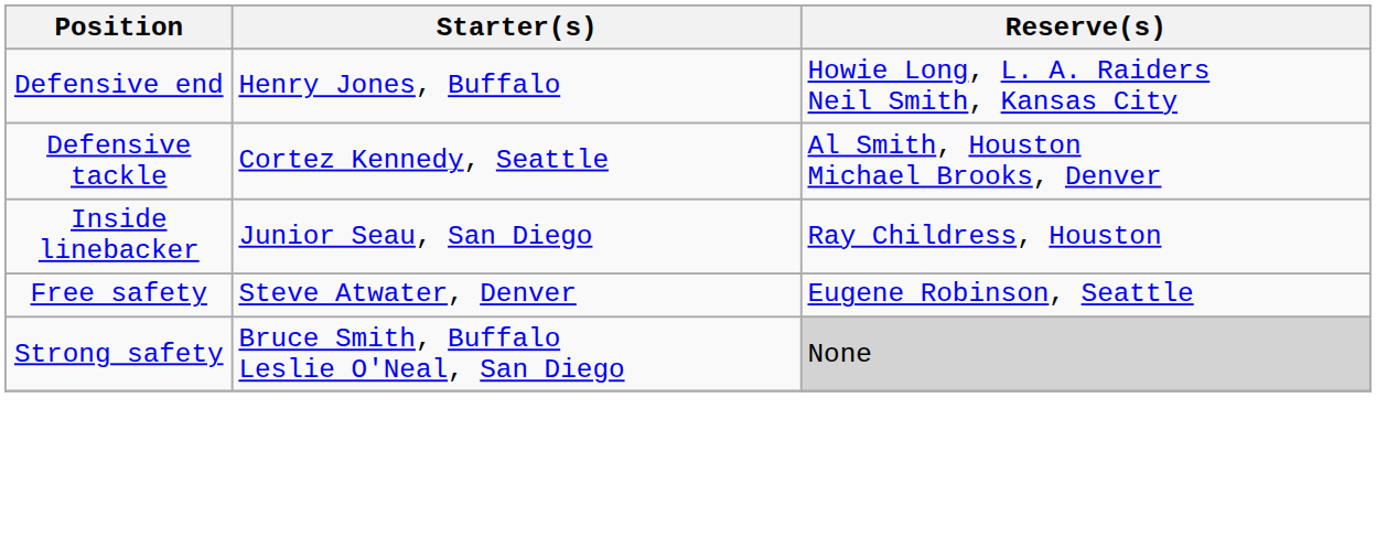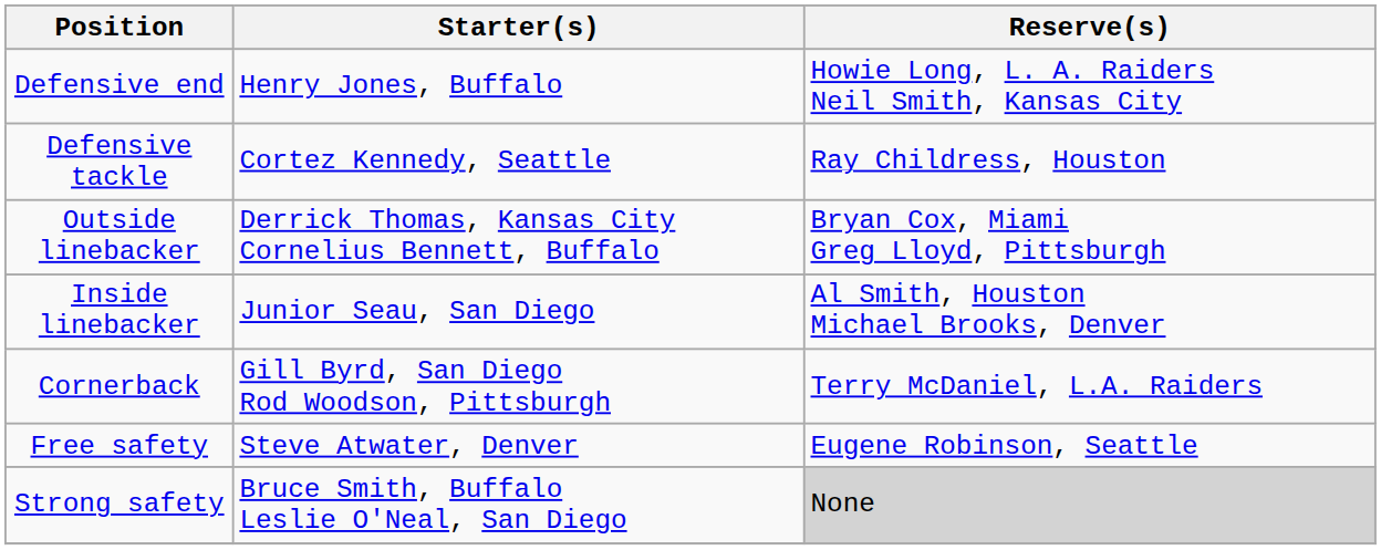 <table class="wikitable" width=75%>
 <tr>
 <th width=10%>Position</th>
 <th width=30%>Starter(s)</th>
 <th width=30%>Reserve(s)</th>
 </tr>
 <tr>
 <td align=center><a href='#'>Defensive end</a></td>
 <td> <a href='#'>Henry Jones</a>, <a href='#'>Buffalo</a></td>
 <td> <a href='#'>Howie Long</a>, <a href='#'>L. A. Raiders</a><br> <a href='#'>Neil Smith</a>, <a href='#'>Kansas City</a></td>
 </tr>
 <tr>
 <td align=center><a href='#'>Defensive tackle</a></td>
 <td> <a href='#'>Cortez Kennedy</a>, <a href='#'>Seattle</a></td>
-<td> <a href='#'>Al Smith</a>, <a href='#'>Houston</a><br> <a href='#'>Michael Brooks</a>, <a href='#'>Denver</a></td>
+<td> <a href='#'>Ray Childress</a>, <a href='#'>Houston</a></td>
+</tr>
+<tr>
+<td align=center><a href='#'>Outside linebacker</a></td>
+<td> <a href='#'>Derrick Thomas</a>, <a href='#'>Kansas City</a><br> <a href='#'>Cornelius Bennett</a>, <a href='#'>Buffalo</a></td>
+<td> <a href='#'>Bryan Cox</a>, <a href='#'>Miami</a><br> <a href='#'>Greg Lloyd</a>, <a href='#'>Pittsburgh</a></td>
 </tr>
 <tr>
 <td align=center><a href='#'>Inside linebacker</a></td>
 <td> <a href='#'>Junior Seau</a>, <a href='#'>San Diego</a></td>
-<td> <a href='#'>Ray Childress</a>, <a href='#'>Houston</a></td>
+<td> <a href='#'>Al Smith</a>, <a href='#'>Houston</a><br> <a href='#'>Michael Brooks</a>, <a href='#'>Denver</a></td>
+</tr>
+<tr>
+<td align=center><a href='#'>Cornerback</a></td>
+<td> <a href='#'>Gill Byrd</a>, <a href='#'>San Diego</a><br> <a href='#'>Rod Woodson</a>, <a href='#'>Pittsburgh</a></td>
+<td> <a href='#'>Terry McDaniel</a>, <a href='#'>L.A. Raiders</a></td>
 </tr>
 <tr>
 <td align=center><a href='#'>Free safety</a></td>
 <td> <a href='#'>Steve Atwater</a>, <a href='#'>Denver</a></td>
 <td> <a href='#'>Eugene Robinson</a>, <a href='#'>Seattle</a></td>
 </tr>
 <tr>
 <td align=center><a href='#'>Strong safety</a></td>
 <td> <a href='#'>Bruce Smith</a>, <a href='#'>Buffalo</a><br> <a href='#'>Leslie O'Neal</a>, <a href='#'>San Diego</a></td>
 <td style="background: lightgrey;">None</td>
 </tr>
 <tr>
 </tr>
 </table>
